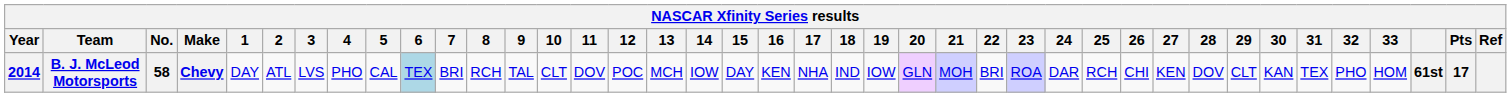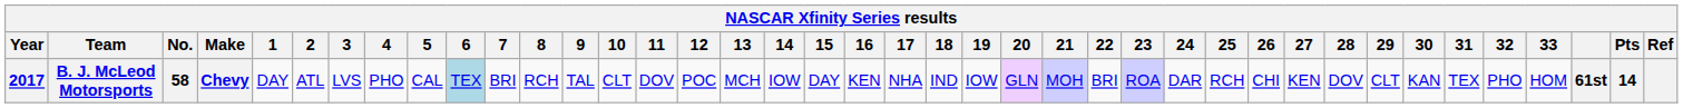 <table class="wikitable" style="text-align:center; font-size:75%">
 <tr>
 <th colspan=42><a href='#'>NASCAR Xfinity Series</a> results</th>
 </tr>
 <tr>
 <th>Year</th>
 <th>Team</th>
 <th>No.</th>
 <th>Make</th>
 <th>1</th>
 <th>2</th>
 <th>3</th>
 <th>4</th>
 <th>5</th>
 <th>6</th>
 <th>7</th>
 <th>8</th>
 <th>9</th>
 <th>10</th>
 <th>11</th>
 <th>12</th>
 <th>13</th>
 <th>14</th>
 <th>15</th>
 <th>16</th>
 <th>17</th>
 <th>18</th>
 <th>19</th>
 <th>20</th>
 <th>21</th>
 <th>22</th>
 <th>23</th>
 <th>24</th>
 <th>25</th>
 <th>26</th>
 <th>27</th>
 <th>28</th>
 <th>29</th>
 <th>30</th>
 <th>31</th>
 <th>32</th>
 <th>33</th>
 <th></th>
 <th>Pts</th>
 <th>Ref</th>
 </tr>
 <tr>
-<th><a href='#'>2014</a></th>
+<th><a href='#'>2017</a></th>
 <th><a href='#'>B. J. McLeod Motorsports</a></th>
 <th>58</th>
 <th><a href='#'>Chevy</a></th>
 <td><a href='#'>DAY</a></td>
 <td><a href='#'>ATL</a></td>
 <td><a href='#'>LVS</a></td>
 <td><a href='#'>PHO</a></td>
 <td><a href='#'>CAL</a></td>
 <td style="background: lightblue;"><a href='#'>TEX</a></td>
 <td><a href='#'>BRI</a></td>
 <td><a href='#'>RCH</a></td>
 <td><a href='#'>TAL</a></td>
 <td><a href='#'>CLT</a></td>
 <td><a href='#'>DOV</a></td>
 <td><a href='#'>POC</a></td>
 <td><a href='#'>MCH</a></td>
 <td><a href='#'>IOW</a></td>
 <td><a href='#'>DAY</a></td>
 <td><a href='#'>KEN</a></td>
 <td><a href='#'>NHA</a></td>
 <td><a href='#'>IND</a></td>
 <td><a href='#'>IOW</a></td>
 <td style="background:#EFCFFF;"><a href='#'>GLN</a><br></td>
 <td style="background:#CFCFFF;"><a href='#'>MOH</a><br></td>
 <td><a href='#'>BRI</a></td>
 <td style="background:#CFCFFF;"><a href='#'>ROA</a><br></td>
 <td><a href='#'>DAR</a></td>
 <td><a href='#'>RCH</a></td>
 <td><a href='#'>CHI</a></td>
 <td><a href='#'>KEN</a></td>
 <td><a href='#'>DOV</a></td>
 <td><a href='#'>CLT</a></td>
 <td><a href='#'>KAN</a></td>
 <td><a href='#'>TEX</a></td>
 <td><a href='#'>PHO</a></td>
 <td><a href='#'>HOM</a></td>
 <th>61st</th>
-<th>17</th>
+<th>14</th>
 <th></th>
 </tr>
 </table>
